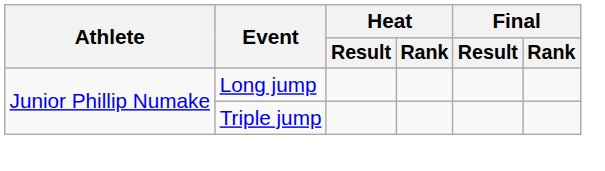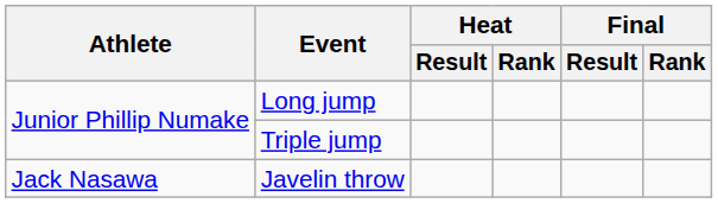 <table class="wikitable" style="font-size:90%">
 <tr>
 <th rowspan="2">Athlete</th>
 <th rowspan="2">Event</th>
 <th colspan="2">Heat</th>
 <th colspan="2">Final</th>
 </tr>
 <tr style="font-size:95%">
 <th>Result</th>
 <th>Rank</th>
 <th>Result</th>
 <th>Rank</th>
 </tr>
 <tr style=text-align:center>
 <td style=text-align:left rowspan=2><a href='#'>Junior Phillip Numake</a></td>
 <td style=text-align:left><a href='#'>Long jump</a></td>
 <td></td>
 <td></td>
 <td></td>
 <td></td>
 </tr>
 <tr style=text-align:center>
 <td style=text-align:left><a href='#'>Triple jump</a></td>
 <td></td>
 <td></td>
 <td></td>
 <td></td>
 </tr>
+<tr style=text-align:center>
+<td style=text-align:left><a href='#'>Jack Nasawa</a></td>
+<td style=text-align:left><a href='#'>Javelin throw</a></td>
+<td></td>
+<td></td>
+<td></td>
+<td></td>
+</tr>
 </table>
